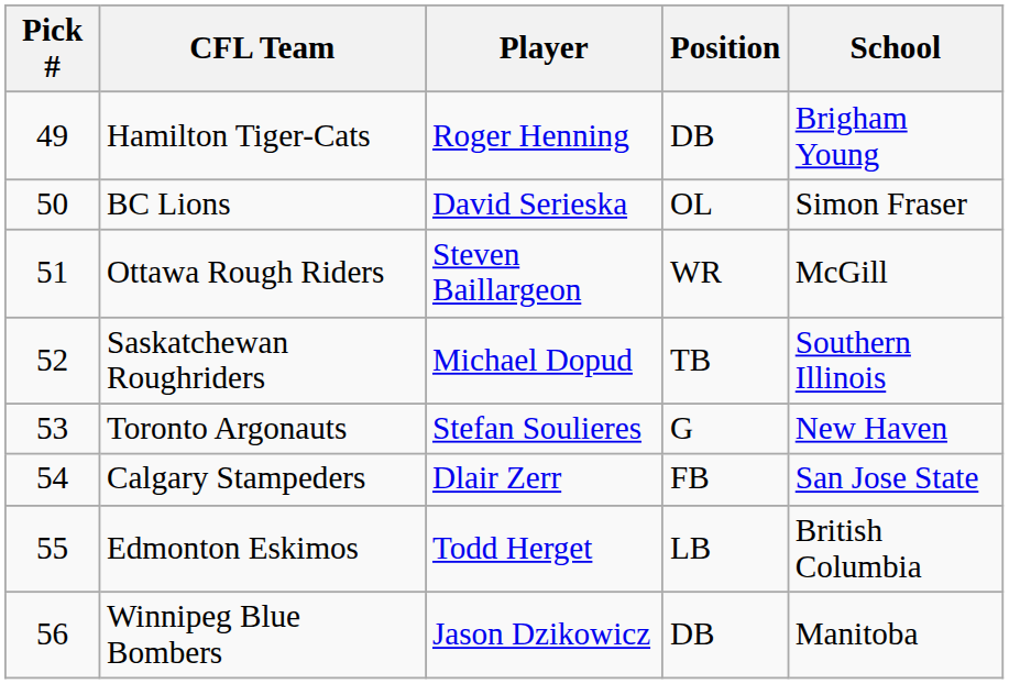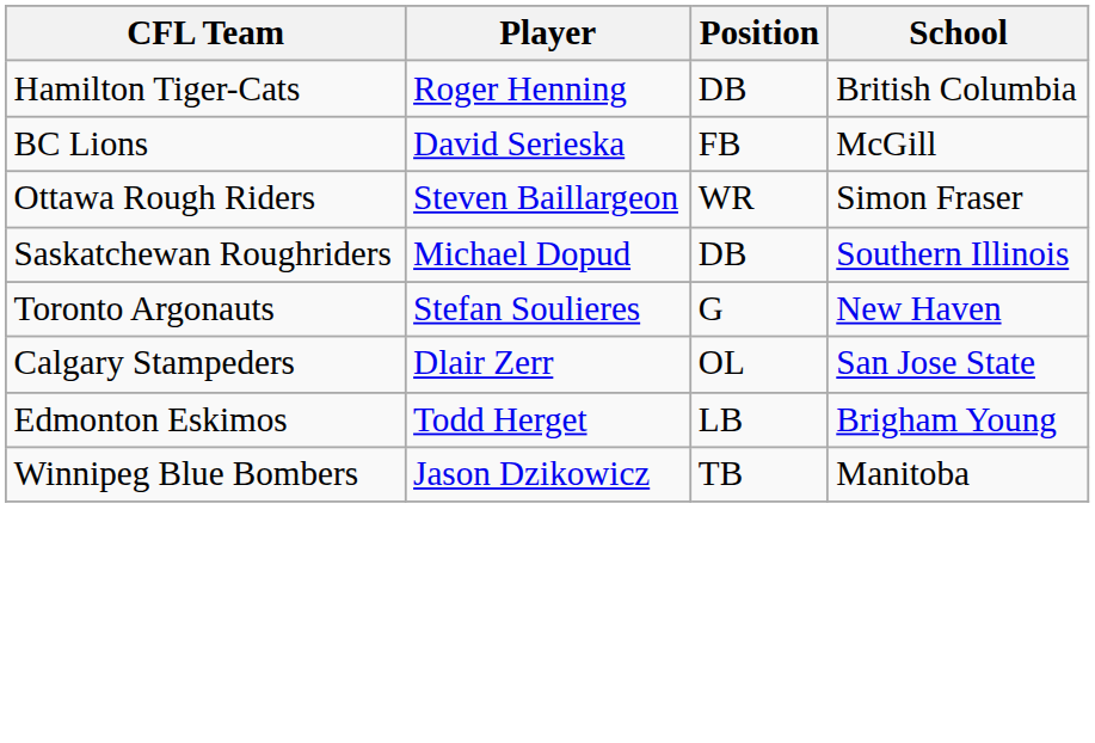 <table class="wikitable" style="width: 80%">
 <tr>
-<th>Pick #</th>
 <th>CFL Team</th>
 <th>Player</th>
 <th>Position</th>
 <th>School</th>
 </tr>
 <tr>
-<td align=center>49</td>
 <td>Hamilton Tiger-Cats</td>
 <td><a href='#'>Roger Henning</a></td>
 <td>DB</td>
-<td><a href='#'>Brigham Young</a></td>
+<td>British Columbia</td>
 </tr>
 <tr>
-<td align=center>50</td>
 <td>BC Lions</td>
 <td><a href='#'>David Serieska</a></td>
-<td>OL</td>
+<td>FB</td>
+<td>McGill</td>
+</tr>
+<tr>
+<td>Ottawa Rough Riders</td>
+<td><a href='#'>Steven Baillargeon</a></td>
+<td>WR</td>
 <td>Simon Fraser</td>
 </tr>
 <tr>
-<td align=center>51</td>
-<td>Ottawa Rough Riders</td>
-<td><a href='#'>Steven Baillargeon</a></td>
-<td>WR</td>
-<td>McGill</td>
-</tr>
-<tr>
-<td align=center>52</td>
 <td>Saskatchewan Roughriders</td>
 <td><a href='#'>Michael Dopud</a></td>
-<td>TB</td>
+<td>DB</td>
 <td><a href='#'>Southern Illinois</a></td>
 </tr>
 <tr>
-<td align=center>53</td>
 <td>Toronto Argonauts</td>
 <td><a href='#'>Stefan Soulieres</a></td>
 <td>G</td>
 <td><a href='#'>New Haven</a></td>
 </tr>
 <tr>
-<td align=center>54</td>
 <td>Calgary Stampeders</td>
 <td><a href='#'>Dlair Zerr</a></td>
-<td>FB</td>
+<td>OL</td>
 <td><a href='#'>San Jose State</a></td>
 </tr>
 <tr>
-<td align=center>55</td>
 <td>Edmonton Eskimos</td>
 <td><a href='#'>Todd Herget</a></td>
 <td>LB</td>
-<td>British Columbia</td>
+<td><a href='#'>Brigham Young</a></td>
 </tr>
 <tr>
-<td align=center>56</td>
 <td>Winnipeg Blue Bombers</td>
 <td><a href='#'>Jason Dzikowicz</a></td>
-<td>DB</td>
+<td>TB</td>
 <td>Manitoba</td>
 </tr>
 </table>
